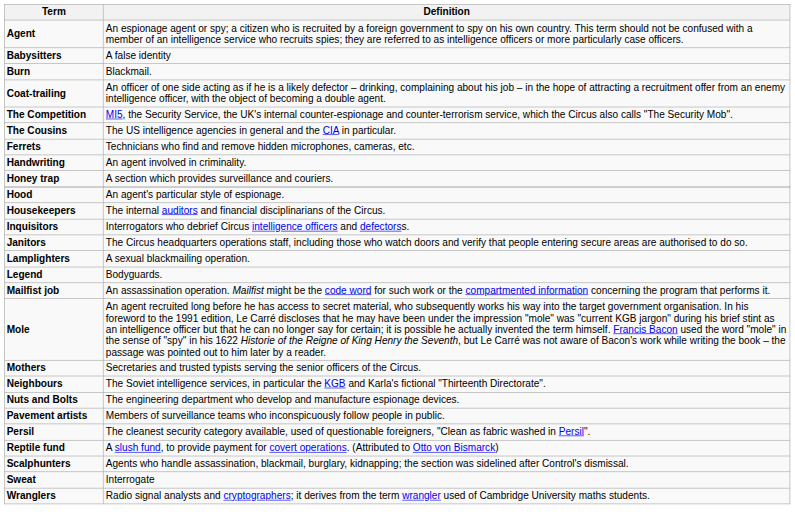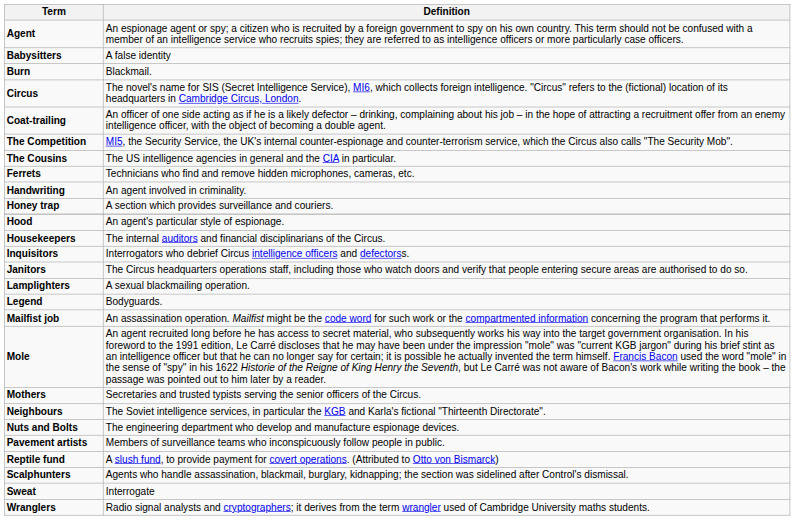 <table class="wikitable">
 <tr>
 <th>Term</th>
 <th>Definition</th>
 </tr>
 <tr>
 <td width="150pt"><strong>Agent</strong></td>
 <td>An espionage agent or spy; a citizen who is recruited by a foreign government to spy on his own country. This term should not be confused with a member of an intelligence service who recruits spies; they are referred to as intelligence officers or more particularly case officers.</td>
 </tr>
 <tr>
 <td><strong>Babysitters</strong></td>
 <td>A false identity</td>
 </tr>
 <tr>
 <td><strong>Burn</strong></td>
 <td>Blackmail.</td>
+</tr>
+<tr>
+<td><strong>Circus</strong></td>
+<td>The novel's name for SIS (Secret Intelligence Service), <a href='#'>MI6</a>, which collects foreign intelligence. "Circus" refers to the (fictional) location of its headquarters in <a href='#'>Cambridge Circus, London</a>.</td>
 </tr>
 <tr>
 <td><strong>Coat-trailing</strong></td>
 <td>An officer of one side acting as if he is a likely defector – drinking, complaining about his job – in the hope of attracting a recruitment offer from an enemy intelligence officer, with the object of becoming a double agent.</td>
 </tr>
 <tr>
 <td><strong>The Competition</strong></td>
 <td><a href='#'>MI5</a>, the Security Service, the UK's internal counter-espionage and counter-terrorism service, which the Circus also calls "The Security Mob".</td>
 </tr>
 <tr>
 <td><strong>The Cousins</strong></td>
 <td>The US intelligence agencies in general and the <a href='#'>CIA</a> in particular.</td>
 </tr>
 <tr>
 <td><strong>Ferrets</strong></td>
 <td>Technicians who find and remove hidden microphones, cameras, etc.</td>
 </tr>
 <tr>
 <td><strong>Handwriting</strong></td>
 <td>An agent involved in criminality.</td>
 </tr>
 <tr>
 <td><strong>Honey trap</strong></td>
 <td>A section which provides surveillance and couriers.</td>
 </tr>
 <tr>
 </tr>
 <tr>
 <td><strong>Hood</strong></td>
 <td>An agent's particular style of espionage.</td>
 </tr>
 <tr>
 <td><strong>Housekeepers</strong></td>
 <td>The internal <a href='#'>auditors</a> and financial disciplinarians of the Circus.</td>
 </tr>
 <tr>
 <td><strong>Inquisitors</strong></td>
 <td>Interrogators who debrief Circus <a href='#'>intelligence officers</a> and <a href='#'>defectors</a>s.</td>
 </tr>
 <tr>
 <td><strong>Janitors</strong></td>
 <td>The Circus headquarters operations staff, including those who watch doors and verify that people entering secure areas are authorised to do so.</td>
 </tr>
 <tr>
 <td><strong>Lamplighters</strong></td>
 <td>A sexual blackmailing operation.</td>
 </tr>
 <tr>
 <td><strong>Legend</strong></td>
 <td>Bodyguards.</td>
 </tr>
 <tr>
 <td><strong>Mailfist job</strong></td>
 <td>An assassination operation. <em>Mailfist</em> might be the <a href='#'>code word</a> for such work or the <a href='#'>compartmented information</a> concerning the program that performs it.</td>
 </tr>
 <tr>
 <td><strong>Mole</strong></td>
 <td>An agent recruited long before he has access to secret material, who subsequently works his way into the target government organisation. In his foreword to the 1991 edition, Le Carré discloses that he may have been under the impression "mole" was "current KGB jargon" during his brief stint as an intelligence officer but that he can no longer say for certain; it is possible he actually invented the term himself. <a href='#'>Francis Bacon</a> used the word "mole" in the sense of "spy" in his 1622 <em>Historie of the Reigne of King Henry the Seventh</em>, but Le Carré was not aware of Bacon's work while writing the book – the passage was pointed out to him later by a reader.</td>
 </tr>
 <tr>
 <td><strong>Mothers</strong></td>
 <td>Secretaries and trusted typists serving the senior officers of the Circus.</td>
 </tr>
 <tr>
 <td><strong>Neighbours</strong></td>
 <td>The Soviet intelligence services, in particular the <a href='#'>KGB</a> and Karla's fictional "Thirteenth Directorate".</td>
 </tr>
 <tr>
 <td><strong>Nuts and Bolts</strong></td>
 <td>The engineering department who develop and manufacture espionage devices.</td>
 </tr>
 <tr>
 <td><strong>Pavement artists</strong></td>
 <td>Members of surveillance teams who inconspicuously follow people in public.</td>
 </tr>
 <tr>
-<td><strong>Persil</strong></td>
-<td>The cleanest security category available, used of questionable foreigners, "Clean as fabric washed in <a href='#'>Persil</a>".</td>
-</tr>
-<tr>
 <td><strong>Reptile fund</strong></td>
 <td>A <a href='#'>slush fund</a>, to provide payment for <a href='#'>covert operations</a>. (Attributed to <a href='#'>Otto von Bismarck</a>)</td>
 </tr>
 <tr>
 <td><strong>Scalphunters</strong></td>
 <td>Agents who handle assassination, blackmail, burglary, kidnapping; the section was sidelined after Control's dismissal.</td>
 </tr>
 <tr>
 <td><strong>Sweat</strong></td>
 <td>Interrogate</td>
 </tr>
 <tr>
 <td><strong>Wranglers</strong></td>
 <td>Radio signal analysts and <a href='#'>cryptographers</a>; it derives from the term <a href='#'>wrangler</a> used of Cambridge University maths students.</td>
 </tr>
 </table>
